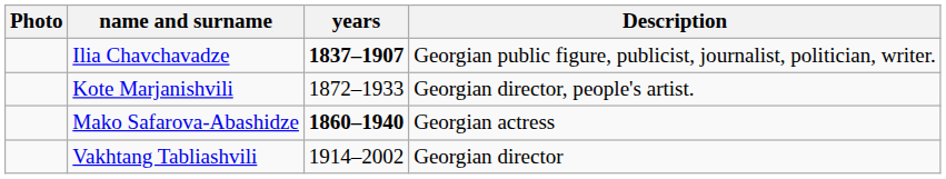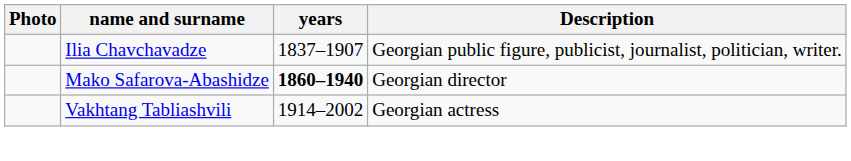 <table class="wikitable">
 <tr>
 <th>Photo</th>
 <th>name and surname</th>
 <th>years</th>
 <th>Description</th>
 </tr>
 <tr>
 <td></td>
 <td><a href='#'>Ilia Chavchavadze</a></td>
-<td><strong>1837–1907</strong></td>
+<td>1837–1907</td>
 <td>Georgian public figure, publicist, journalist, politician, writer.</td>
-</tr>
-<tr>
-<td></td>
-<td><a href='#'>Kote Marjanishvili</a></td>
-<td>1872–1933</td>
-<td>Georgian director, people's artist.</td>
 </tr>
 <tr>
 <td></td>
 <td><a href='#'>Mako Safarova-Abashidze</a></td>
 <td><strong>1860–1940</strong></td>
-<td>Georgian actress</td>
+<td>Georgian director</td>
 </tr>
 <tr>
 <td></td>
 <td><a href='#'>Vakhtang Tabliashvili</a></td>
 <td>1914–2002</td>
-<td>Georgian director</td>
+<td>Georgian actress</td>
 </tr>
 </table>
